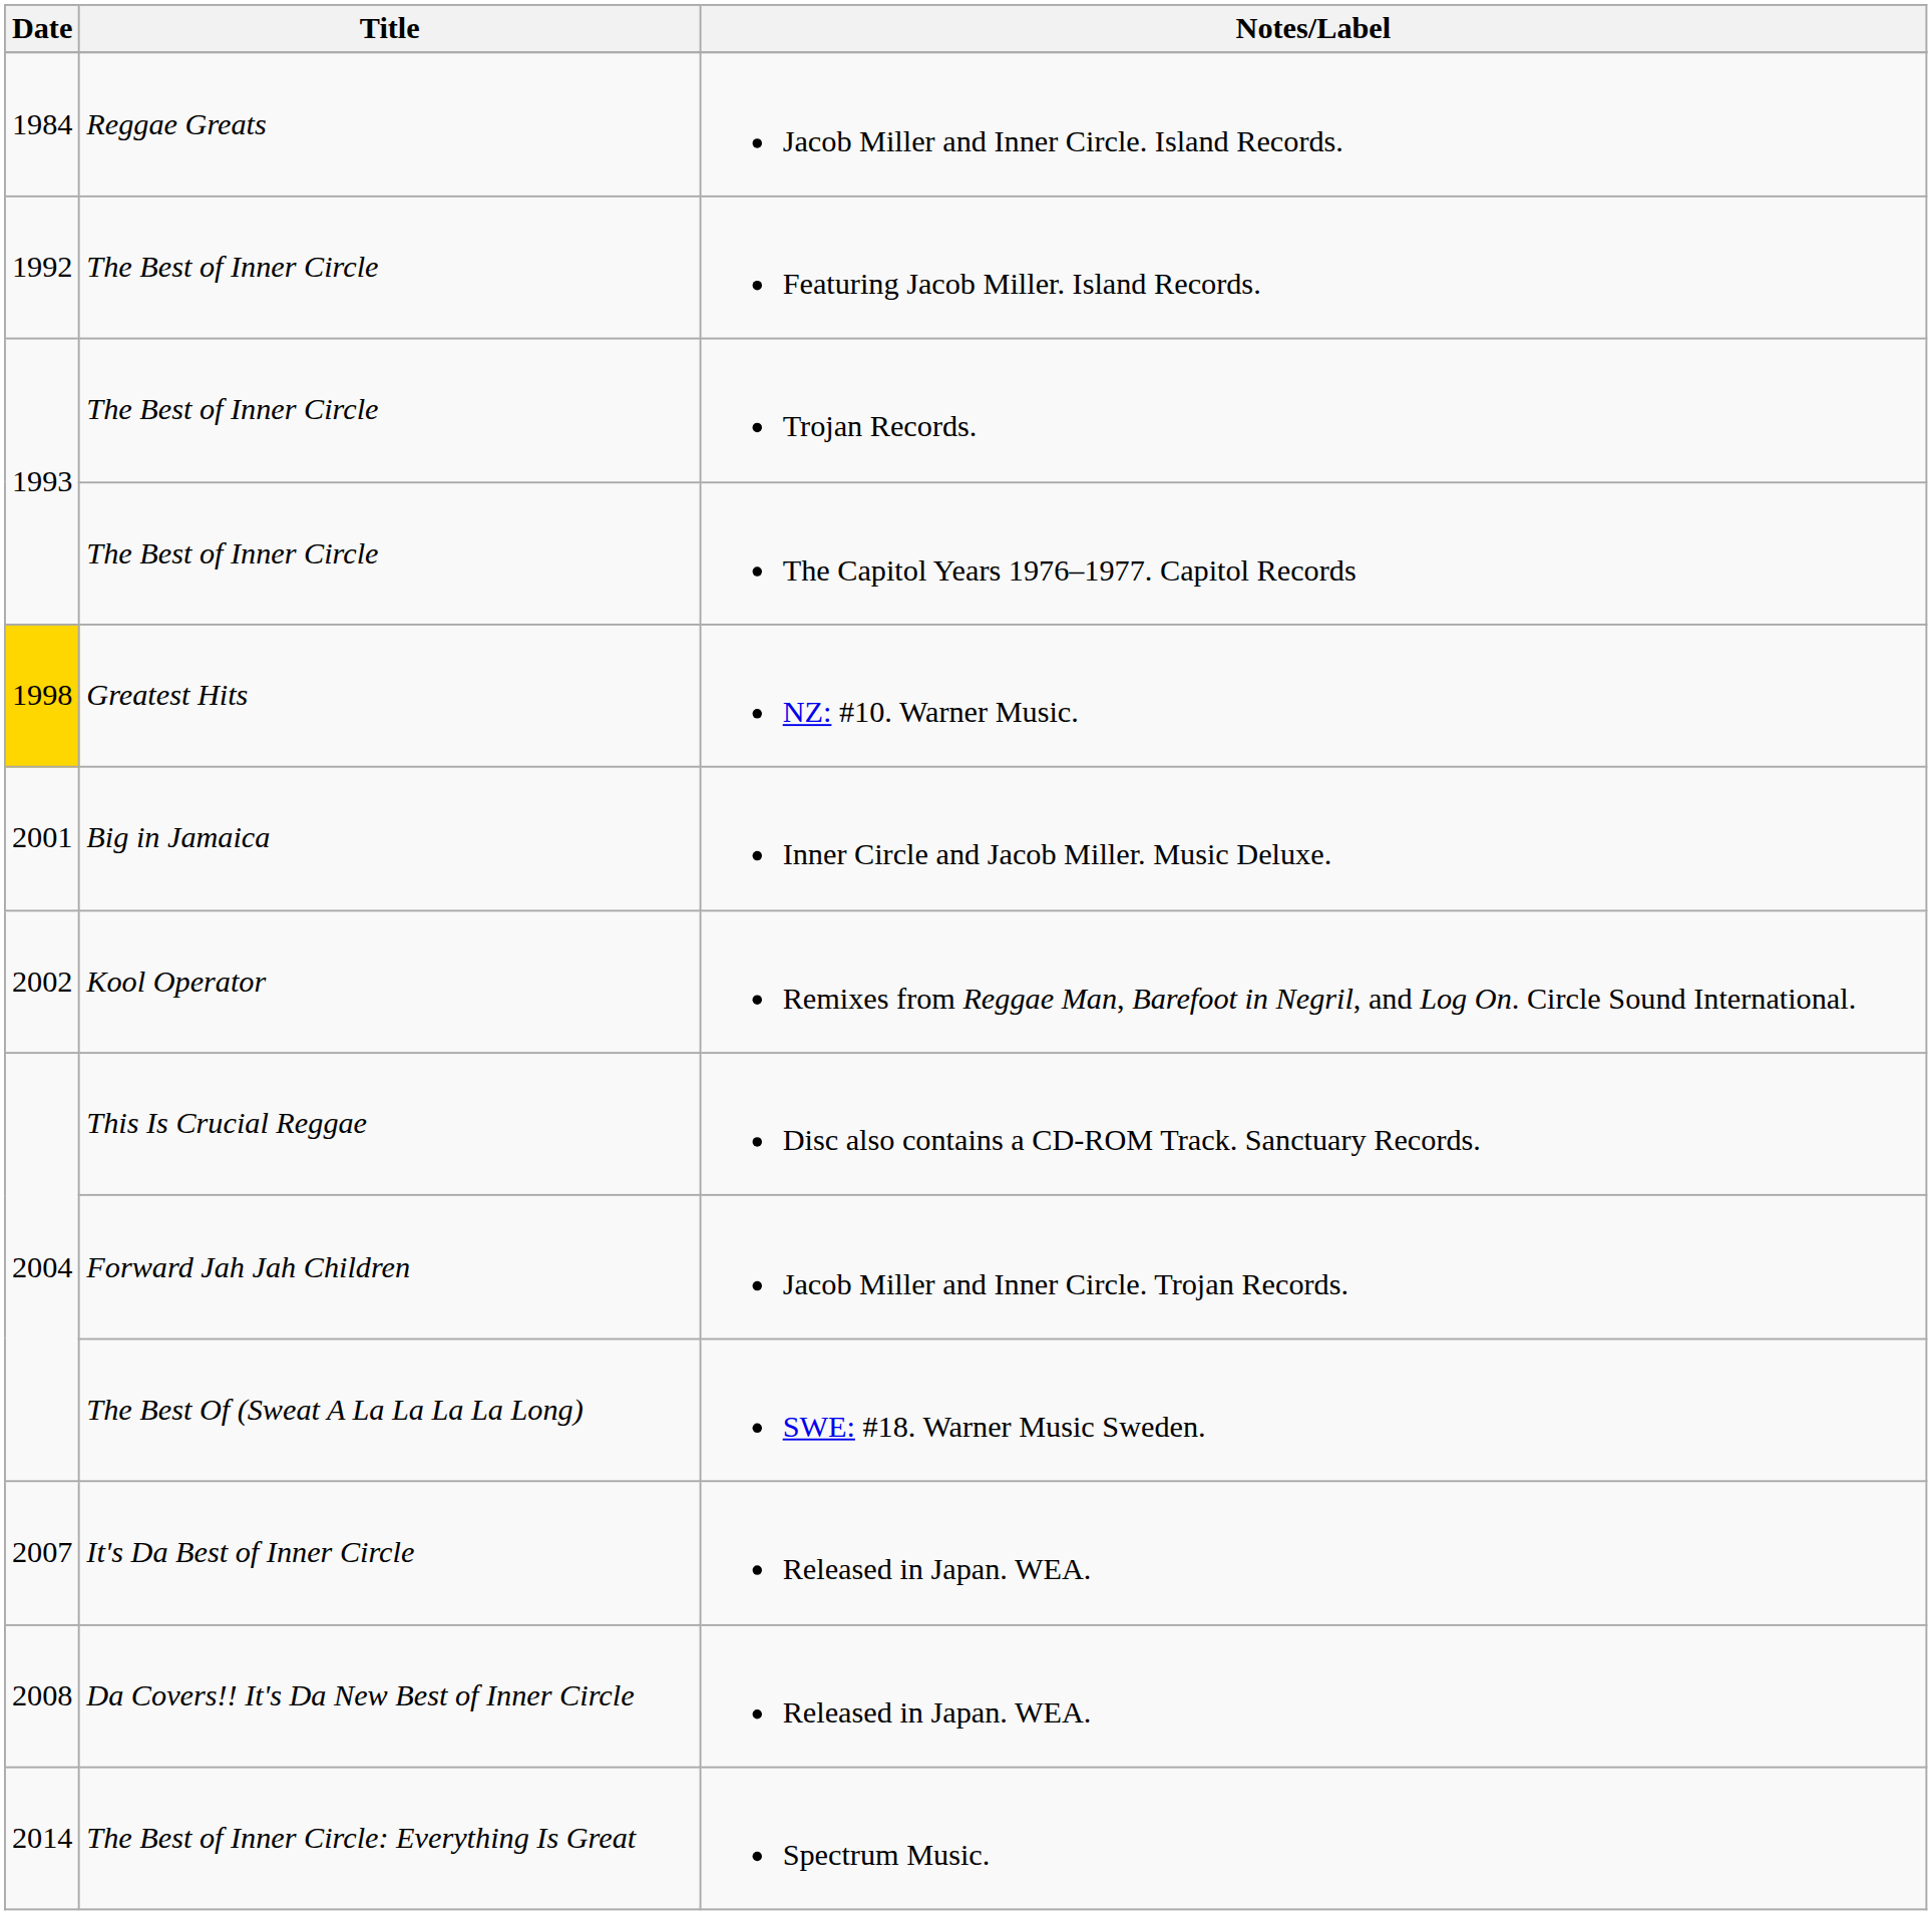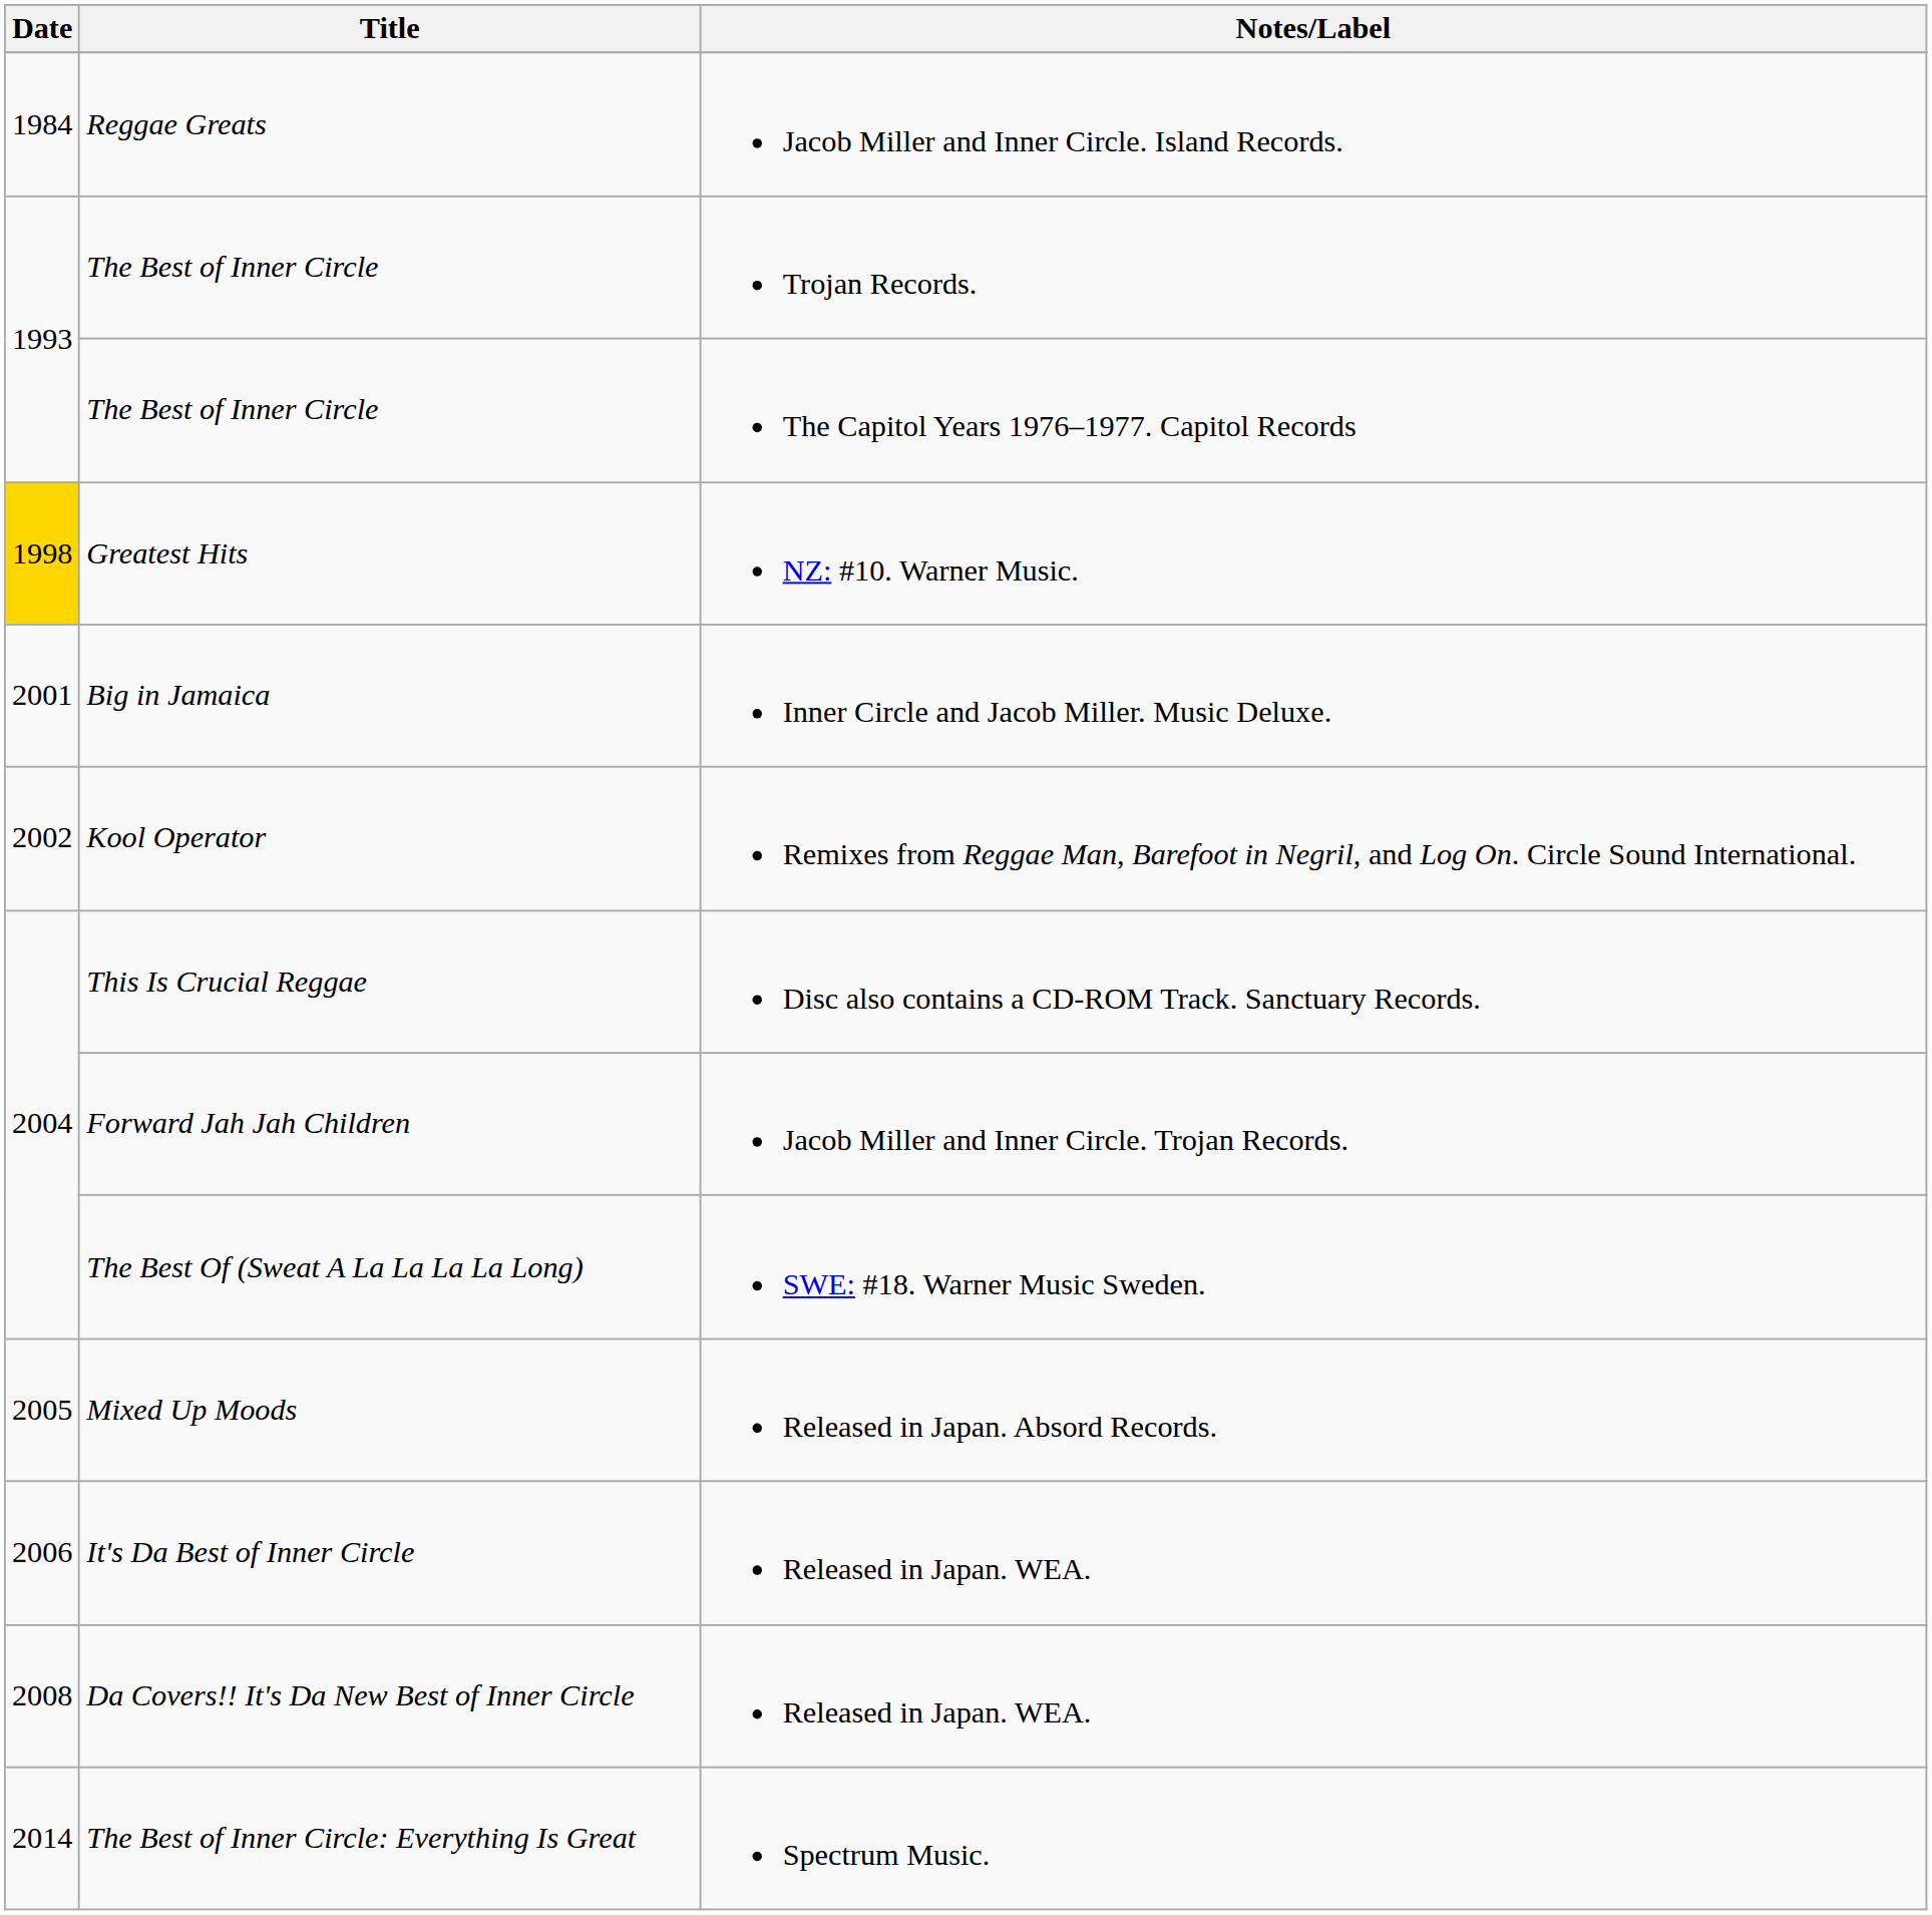 <table class="wikitable plainrowheaders" style="text-align:left;">
 <tr>
 <th style="width:2em;">Date</th>
 <th style="width:20em;">Title</th>
 <th style="width:40em;">Notes/Label</th>
 </tr>
 <tr>
 </tr>
 <tr>
 <td>1984</td>
 <td><em>Reggae Greats</em></td>
 <td><br><ul><li>Jacob Miller and Inner Circle. Island Records.</li></ul></td>
-</tr>
-<tr>
-<td>1992</td>
-<td><em>The Best of Inner Circle</em></td>
-<td><br><ul><li>Featuring Jacob Miller. Island Records.</li></ul></td>
 </tr>
 <tr>
 <td rowspan="2">1993</td>
 <td><em>The Best of Inner Circle</em></td>
 <td><br><ul><li>Trojan Records.</li></ul></td>
 </tr>
 <tr>
 <td><em>The Best of Inner Circle</em></td>
 <td><br><ul><li>The Capitol Years 1976–1977. Capitol Records</li></ul></td>
 </tr>
 <tr>
 <td style="background: gold;">1998</td>
 <td><em>Greatest Hits</em></td>
 <td><br><ul><li><a href='#'>NZ:</a> #10. Warner Music.</li></ul></td>
 </tr>
 <tr>
 <td>2001</td>
 <td><em>Big in Jamaica</em></td>
 <td><br><ul><li>Inner Circle and Jacob Miller. Music Deluxe.</li></ul></td>
 </tr>
 <tr>
 <td>2002</td>
 <td><em>Kool Operator</em></td>
 <td><br><ul><li>Remixes from <em>Reggae Man</em>, <em>Barefoot in Negril</em>, and <em>Log On</em>. Circle Sound International.</li></ul></td>
 </tr>
 <tr>
 <td rowspan="3">2004</td>
 <td><em>This Is Crucial Reggae</em></td>
 <td><br><ul><li>Disc also contains a CD-ROM Track. Sanctuary Records.</li></ul></td>
 </tr>
 <tr>
 <td><em>Forward Jah Jah Children</em></td>
 <td><br><ul><li>Jacob Miller and Inner Circle. Trojan Records.</li></ul></td>
 </tr>
 <tr>
 <td><em>The Best Of (Sweat A La La La La Long)</em></td>
 <td><br><ul><li><a href='#'>SWE:</a> #18. Warner Music Sweden.</li></ul></td>
 </tr>
 <tr>
-<td>2007</td>
+<td>2005</td>
+<td><em>Mixed Up Moods</em></td>
+<td><br><ul><li>Released in Japan. Absord Records.</li></ul></td>
+</tr>
+<tr>
+<td>2006</td>
 <td><em>It's Da Best of Inner Circle</em></td>
 <td><br><ul><li>Released in Japan. WEA.</li></ul></td>
 </tr>
 <tr>
 <td>2008</td>
 <td><em>Da Covers!! It's Da New Best of Inner Circle</em></td>
 <td><br><ul><li>Released in Japan. WEA.</li></ul></td>
 </tr>
 <tr>
 <td>2014</td>
 <td><em>The Best of Inner Circle: Everything Is Great</em></td>
 <td><br><ul><li>Spectrum Music.</li></ul></td>
 </tr>
 </table>
